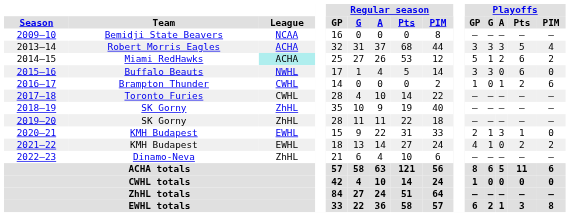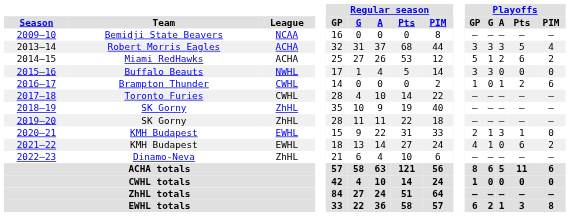 <table border="0" cellpadding="1" cellspacing="0" style="text-align:center; width:60em;">
 <tr style="background:#e0e0e0;">
 <th colspan="3"  bgcolor="#ffffff"> </th>
 <th rowspan="99" bgcolor="#ffffff"> </th>
 <th colspan="5"><a href='#'>Regular season</a></th>
 <th rowspan="99" bgcolor="#ffffff"> </th>
 <th colspan="5"><a href='#'>Playoffs</a></th>
 </tr>
 <tr bgcolor="#e0e0e0">
 <th><a href='#'>Season</a></th>
 <th>Team</th>
 <th>League</th>
 <th>GP</th>
 <th><a href='#'>G</a></th>
 <th><a href='#'>A</a></th>
 <th><a href='#'>Pts</a></th>
 <th><a href='#'>PIM</a></th>
 <th>GP</th>
 <th>G</th>
 <th>A</th>
 <th>Pts</th>
 <th>PIM</th>
 </tr>
 <tr>
 <td><a href='#'>2009–10</a></td>
 <td><a href='#'>Bemidji State Beavers</a></td>
 <td><a href='#'>NCAA</a></td>
 <td>16</td>
 <td>0</td>
 <td>0</td>
 <td>0</td>
 <td>8</td>
 <td>—</td>
 <td>—</td>
 <td>—</td>
 <td>—</td>
 <td>—</td>
 </tr>
 <tr bgcolor="#f0f0f0">
 <td>2013–14</td>
 <td><a href='#'>Robert Morris Eagles</a></td>
 <td><a href='#'>ACHA</a></td>
 <td>32</td>
 <td>31</td>
 <td>37</td>
 <td>68</td>
 <td>44</td>
 <td>3</td>
 <td>3</td>
 <td>3</td>
 <td>5</td>
 <td>4</td>
 </tr>
 <tr>
 <td>2014–15</td>
 <td><a href='#'>Miami RedHawks</a></td>
-<td style="background: paleturquoise;">ACHA</td>
+<td>ACHA</td>
 <td>25</td>
 <td>27</td>
 <td>26</td>
 <td>53</td>
 <td>12</td>
 <td>5</td>
 <td>1</td>
 <td>2</td>
 <td>6</td>
 <td>2</td>
 </tr>
 <tr bgcolor="#f0f0f0">
 <td><a href='#'>2015–16</a></td>
 <td><a href='#'>Buffalo Beauts</a></td>
 <td><a href='#'>NWHL</a></td>
 <td>17</td>
 <td>1</td>
 <td>4</td>
 <td>5</td>
 <td>14</td>
 <td>3</td>
 <td>3</td>
 <td>0</td>
-<td>6</td>
+<td>0</td>
 <td>0</td>
 </tr>
 <tr>
 <td><a href='#'>2016–17</a></td>
 <td><a href='#'>Brampton Thunder</a></td>
 <td><a href='#'>CWHL</a></td>
 <td>14</td>
 <td>0</td>
 <td>0</td>
 <td>0</td>
 <td>2</td>
 <td>1</td>
 <td>0</td>
 <td>1</td>
 <td>2</td>
 <td>6</td>
 </tr>
 <tr bgcolor="#f0f0f0">
 <td><a href='#'>2017–18</a></td>
 <td><a href='#'>Toronto Furies</a></td>
 <td>CWHL</td>
 <td>28</td>
 <td>4</td>
 <td>10</td>
 <td>14</td>
 <td>22</td>
 <td>—</td>
 <td>—</td>
 <td>—</td>
 <td>—</td>
 <td>—</td>
 </tr>
 <tr>
 <td><a href='#'>2018–19</a></td>
 <td><a href='#'>SK Gorny</a></td>
 <td><a href='#'>ZhHL</a></td>
 <td>35</td>
 <td>10</td>
 <td>9</td>
 <td>19</td>
 <td>40</td>
 <td>—</td>
 <td>—</td>
 <td>—</td>
 <td>—</td>
 <td>—</td>
 </tr>
 <tr bgcolor="#f0f0f0">
 <td><a href='#'>2019–20</a></td>
 <td>SK Gorny</td>
 <td>ZhHL</td>
 <td>28</td>
 <td>11</td>
 <td>11</td>
 <td>22</td>
 <td>18</td>
 <td>—</td>
 <td>—</td>
 <td>—</td>
 <td>—</td>
 <td>—</td>
 </tr>
 <tr>
 <td><a href='#'>2020–21</a></td>
 <td><a href='#'>KMH Budapest</a></td>
 <td><a href='#'>EWHL</a></td>
 <td>15</td>
 <td>9</td>
 <td>22</td>
 <td>31</td>
 <td>33</td>
 <td>2</td>
 <td>1</td>
 <td>3</td>
 <td>1</td>
 <td>0</td>
 </tr>
 <tr bgcolor="#f0f0f0">
 <td><a href='#'>2021–22</a></td>
 <td>KMH Budapest</td>
 <td>EWHL</td>
 <td>18</td>
 <td>13</td>
 <td>14</td>
 <td>27</td>
 <td>24</td>
 <td>4</td>
 <td>1</td>
 <td>0</td>
-<td>2</td>
+<td>6</td>
 <td>2</td>
 </tr>
 <tr>
 <td><a href='#'>2022–23</a></td>
 <td><a href='#'>Dinamo-Neva</a></td>
 <td>ZhHL</td>
 <td>21</td>
 <td>6</td>
 <td>4</td>
 <td>10</td>
 <td>6</td>
 <td>–</td>
 <td>–</td>
 <td>–</td>
 <td>–</td>
 <td>–</td>
 </tr>
 <tr bgcolor="#e0e0e0">
 <th colspan="3">ACHA totals</th>
 <th>57</th>
 <th>58</th>
 <th>63</th>
 <th>121</th>
 <th>56</th>
 <th>8</th>
 <th>6</th>
 <th>5</th>
 <th>11</th>
 <th>6</th>
 </tr>
 <tr bgcolor="#e0e0e0">
 <th colspan="3">CWHL totals</th>
 <th>42</th>
 <th>4</th>
 <th>10</th>
 <th>14</th>
 <th>24</th>
 <th>1</th>
 <th>0</th>
 <th>0</th>
 <th>0</th>
 <th>0</th>
 </tr>
 <tr bgcolor="#e0e0e0">
 <th colspan="3">ZhHL totals</th>
 <th>84</th>
 <th>27</th>
 <th>24</th>
 <th>51</th>
 <th>64</th>
 <th>—</th>
 <th>—</th>
 <th>—</th>
 <th>—</th>
 <th>—</th>
 </tr>
 <tr bgcolor="#e0e0e0">
 <th colspan="3">EWHL totals</th>
 <th>33</th>
 <th>22</th>
 <th>36</th>
 <th>58</th>
 <th>57</th>
 <th>6</th>
 <th>2</th>
 <th>1</th>
 <th>3</th>
 <th>8</th>
 </tr>
 </table>
